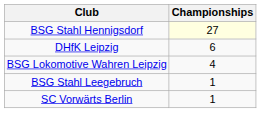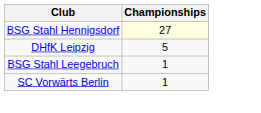 <table class="wikitable">
 <tr>
 <th>Club</th>
 <th>Championships</th>
 </tr>
 <tr align="center">
 <td><a href='#'>BSG Stahl Hennigsdorf</a></td>
 <td style="background: lightyellow;">27</td>
 </tr>
 <tr align="center">
 <td><a href='#'>DHfK Leipzig</a></td>
-<td>6</td>
-</tr>
-<tr align="center">
-<td><a href='#'>BSG Lokomotive Wahren Leipzig</a></td>
-<td>4</td>
+<td>5</td>
 </tr>
 <tr align="center">
 <td><a href='#'>BSG Stahl Leegebruch</a></td>
 <td>1</td>
 </tr>
 <tr align="center">
 <td><a href='#'>SC Vorwärts Berlin</a></td>
 <td>1</td>
 </tr>
 </table>
